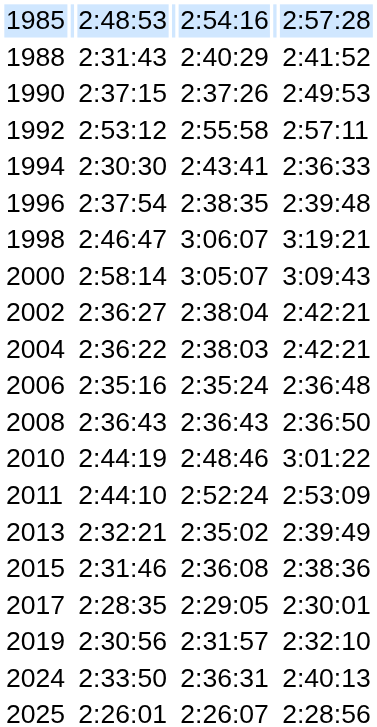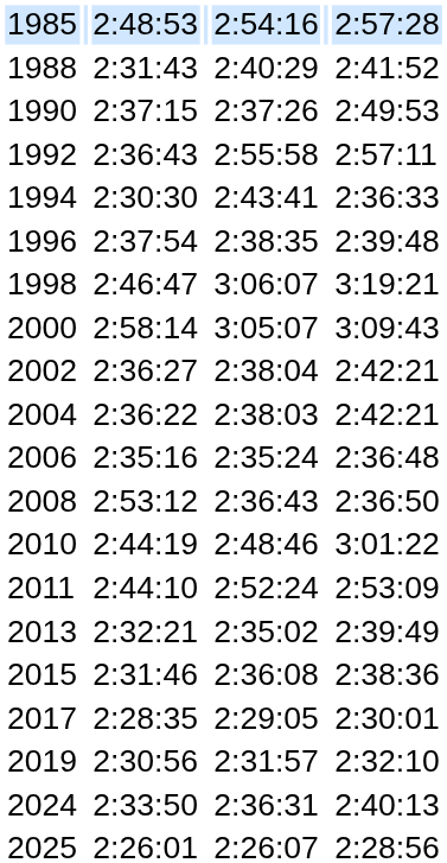 <table>
 <tr bgcolor=#D0E7FF>
 <td>1985</td>
 <td></td>
 <td>2:48:53</td>
 <td></td>
 <td>2:54:16</td>
 <td></td>
 <td>2:57:28</td>
 </tr>
 <tr>
 <td>1988</td>
 <td></td>
 <td>2:31:43</td>
 <td></td>
 <td>2:40:29</td>
 <td></td>
 <td>2:41:52</td>
 </tr>
 <tr>
 <td>1990</td>
 <td></td>
 <td>2:37:15</td>
 <td></td>
 <td>2:37:26</td>
 <td></td>
 <td>2:49:53</td>
 </tr>
 <tr>
 <td>1992</td>
 <td></td>
-<td>2:53:12</td>
+<td>2:36:43</td>
 <td></td>
 <td>2:55:58</td>
 <td></td>
 <td>2:57:11</td>
 </tr>
 <tr>
 <td>1994</td>
 <td></td>
 <td>2:30:30</td>
 <td></td>
 <td>2:43:41</td>
 <td></td>
 <td>2:36:33</td>
 </tr>
 <tr>
 <td>1996</td>
 <td></td>
 <td>2:37:54</td>
 <td></td>
 <td>2:38:35</td>
 <td></td>
 <td>2:39:48</td>
 </tr>
 <tr>
 <td>1998</td>
 <td></td>
 <td>2:46:47</td>
 <td></td>
 <td>3:06:07</td>
 <td></td>
 <td>3:19:21</td>
 </tr>
 <tr>
 <td>2000</td>
 <td></td>
 <td>2:58:14</td>
 <td></td>
 <td>3:05:07</td>
 <td></td>
 <td>3:09:43</td>
 </tr>
 <tr>
 <td>2002</td>
 <td></td>
 <td>2:36:27</td>
 <td></td>
 <td>2:38:04</td>
 <td></td>
 <td>2:42:21</td>
 </tr>
 <tr>
 <td>2004</td>
 <td></td>
 <td>2:36:22</td>
 <td></td>
 <td>2:38:03</td>
 <td></td>
 <td>2:42:21</td>
 </tr>
 <tr>
 <td>2006</td>
 <td></td>
 <td>2:35:16</td>
 <td></td>
 <td>2:35:24</td>
 <td></td>
 <td>2:36:48</td>
 </tr>
 <tr>
 <td>2008</td>
 <td></td>
-<td>2:36:43</td>
+<td>2:53:12</td>
 <td></td>
 <td>2:36:43</td>
 <td></td>
 <td>2:36:50</td>
 </tr>
 <tr>
 <td>2010</td>
 <td></td>
 <td>2:44:19</td>
 <td></td>
 <td>2:48:46</td>
 <td></td>
 <td>3:01:22</td>
 </tr>
 <tr>
 <td>2011</td>
 <td></td>
 <td>2:44:10</td>
 <td></td>
 <td>2:52:24</td>
 <td></td>
 <td>2:53:09</td>
 </tr>
 <tr>
 <td>2013</td>
 <td></td>
 <td>2:32:21</td>
 <td></td>
 <td>2:35:02</td>
 <td></td>
 <td>2:39:49</td>
 </tr>
 <tr>
 <td>2015</td>
 <td></td>
 <td>2:31:46</td>
 <td></td>
 <td>2:36:08</td>
 <td></td>
 <td>2:38:36</td>
 </tr>
 <tr>
 <td>2017</td>
 <td></td>
 <td>2:28:35</td>
 <td></td>
 <td>2:29:05</td>
 <td></td>
 <td>2:30:01</td>
 </tr>
 <tr>
 <td>2019</td>
 <td></td>
 <td>2:30:56</td>
 <td></td>
 <td>2:31:57</td>
 <td></td>
 <td>2:32:10</td>
 </tr>
 <tr>
 <td>2024</td>
 <td></td>
 <td>2:33:50</td>
 <td></td>
 <td>2:36:31</td>
 <td></td>
 <td>2:40:13</td>
 </tr>
 <tr>
 <td>2025</td>
 <td></td>
 <td>2:26:01</td>
 <td></td>
 <td>2:26:07</td>
 <td></td>
 <td>2:28:56</td>
 </tr>
 </table>
